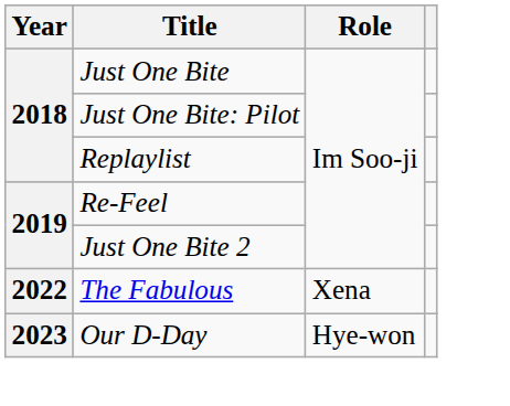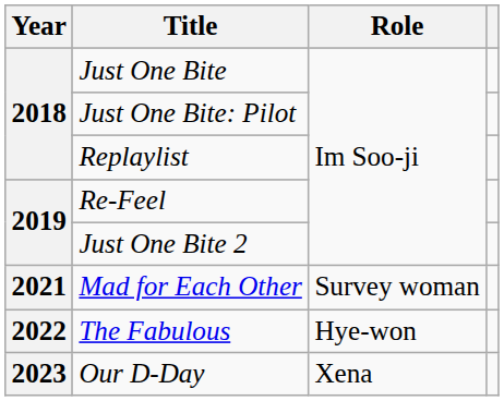 <table class="wikitable plainrowheaders">
 <tr>
 <th scope="col">Year</th>
 <th scope="col">Title</th>
 <th scope="col">Role</th>
 <th scope="col" class="unsortable"></th>
 </tr>
 <tr>
 <th scope="row" rowspan="3">2018</th>
 <td><em>Just One Bite</em></td>
 <td rowspan="5">Im Soo-ji</td>
 <td style="text-align:center"></td>
 </tr>
 <tr>
 <td><em>Just One Bite: Pilot</em></td>
 <td style="text-align:center"></td>
 </tr>
 <tr>
 <td><em>Replaylist</em></td>
 <td style="text-align:center"></td>
 </tr>
 <tr>
 <th scope="row" rowspan="2">2019</th>
 <td><em>Re-Feel</em></td>
 <td style="text-align:center"></td>
 </tr>
 <tr>
 <td><em>Just One Bite 2</em></td>
 <td style="text-align:center"></td>
 </tr>
 <tr>
+<th scope="row">2021</th>
+<td><em><a href='#'>Mad for Each Other</a></em></td>
+<td>Survey woman</td>
+<td style="text-align:center"></td>
+</tr>
+<tr>
 <th scope="row">2022</th>
 <td><em><a href='#'>The Fabulous</a></em></td>
-<td>Xena</td>
+<td>Hye-won</td>
 <td style="text-align:center"></td>
 </tr>
 <tr>
 <th scope="row">2023</th>
 <td><em>Our D-Day</em></td>
-<td>Hye-won</td>
+<td>Xena</td>
 <td style="text-align:center"></td>
 </tr>
 </table>
